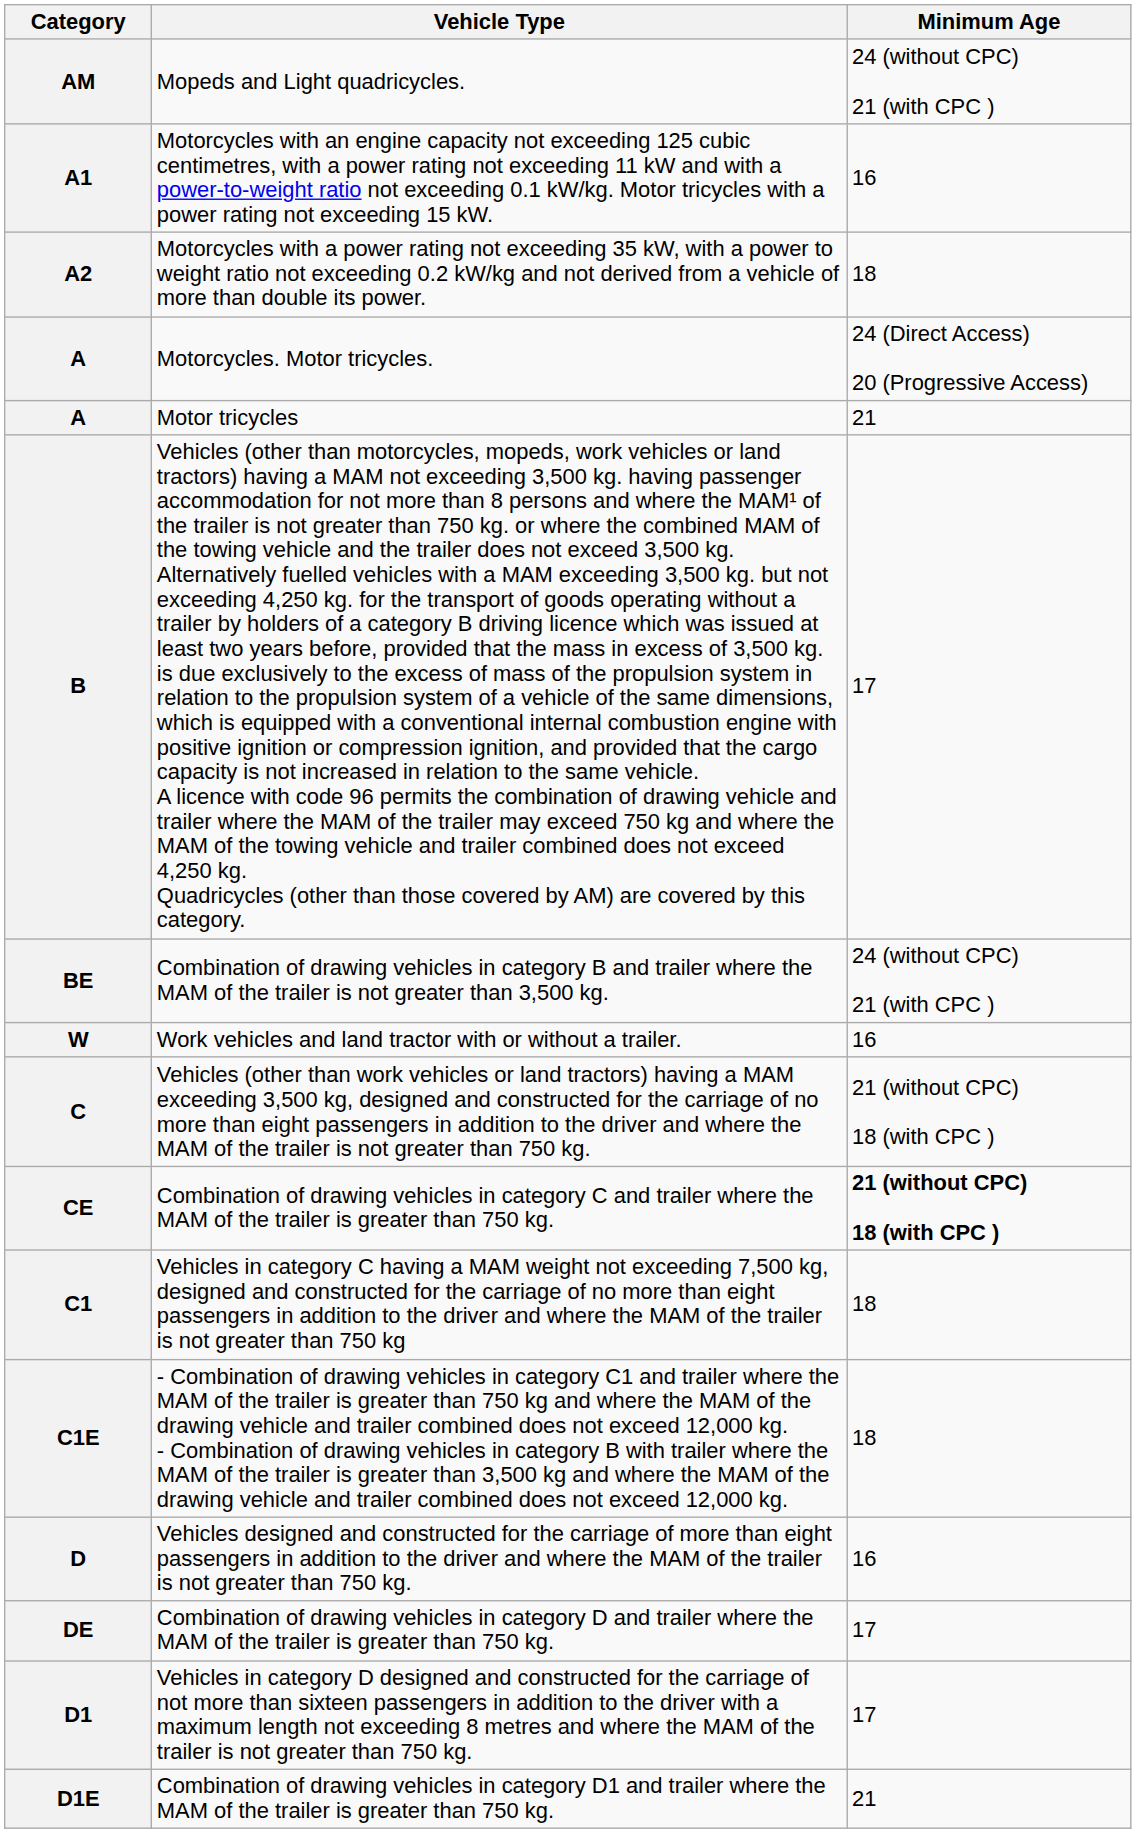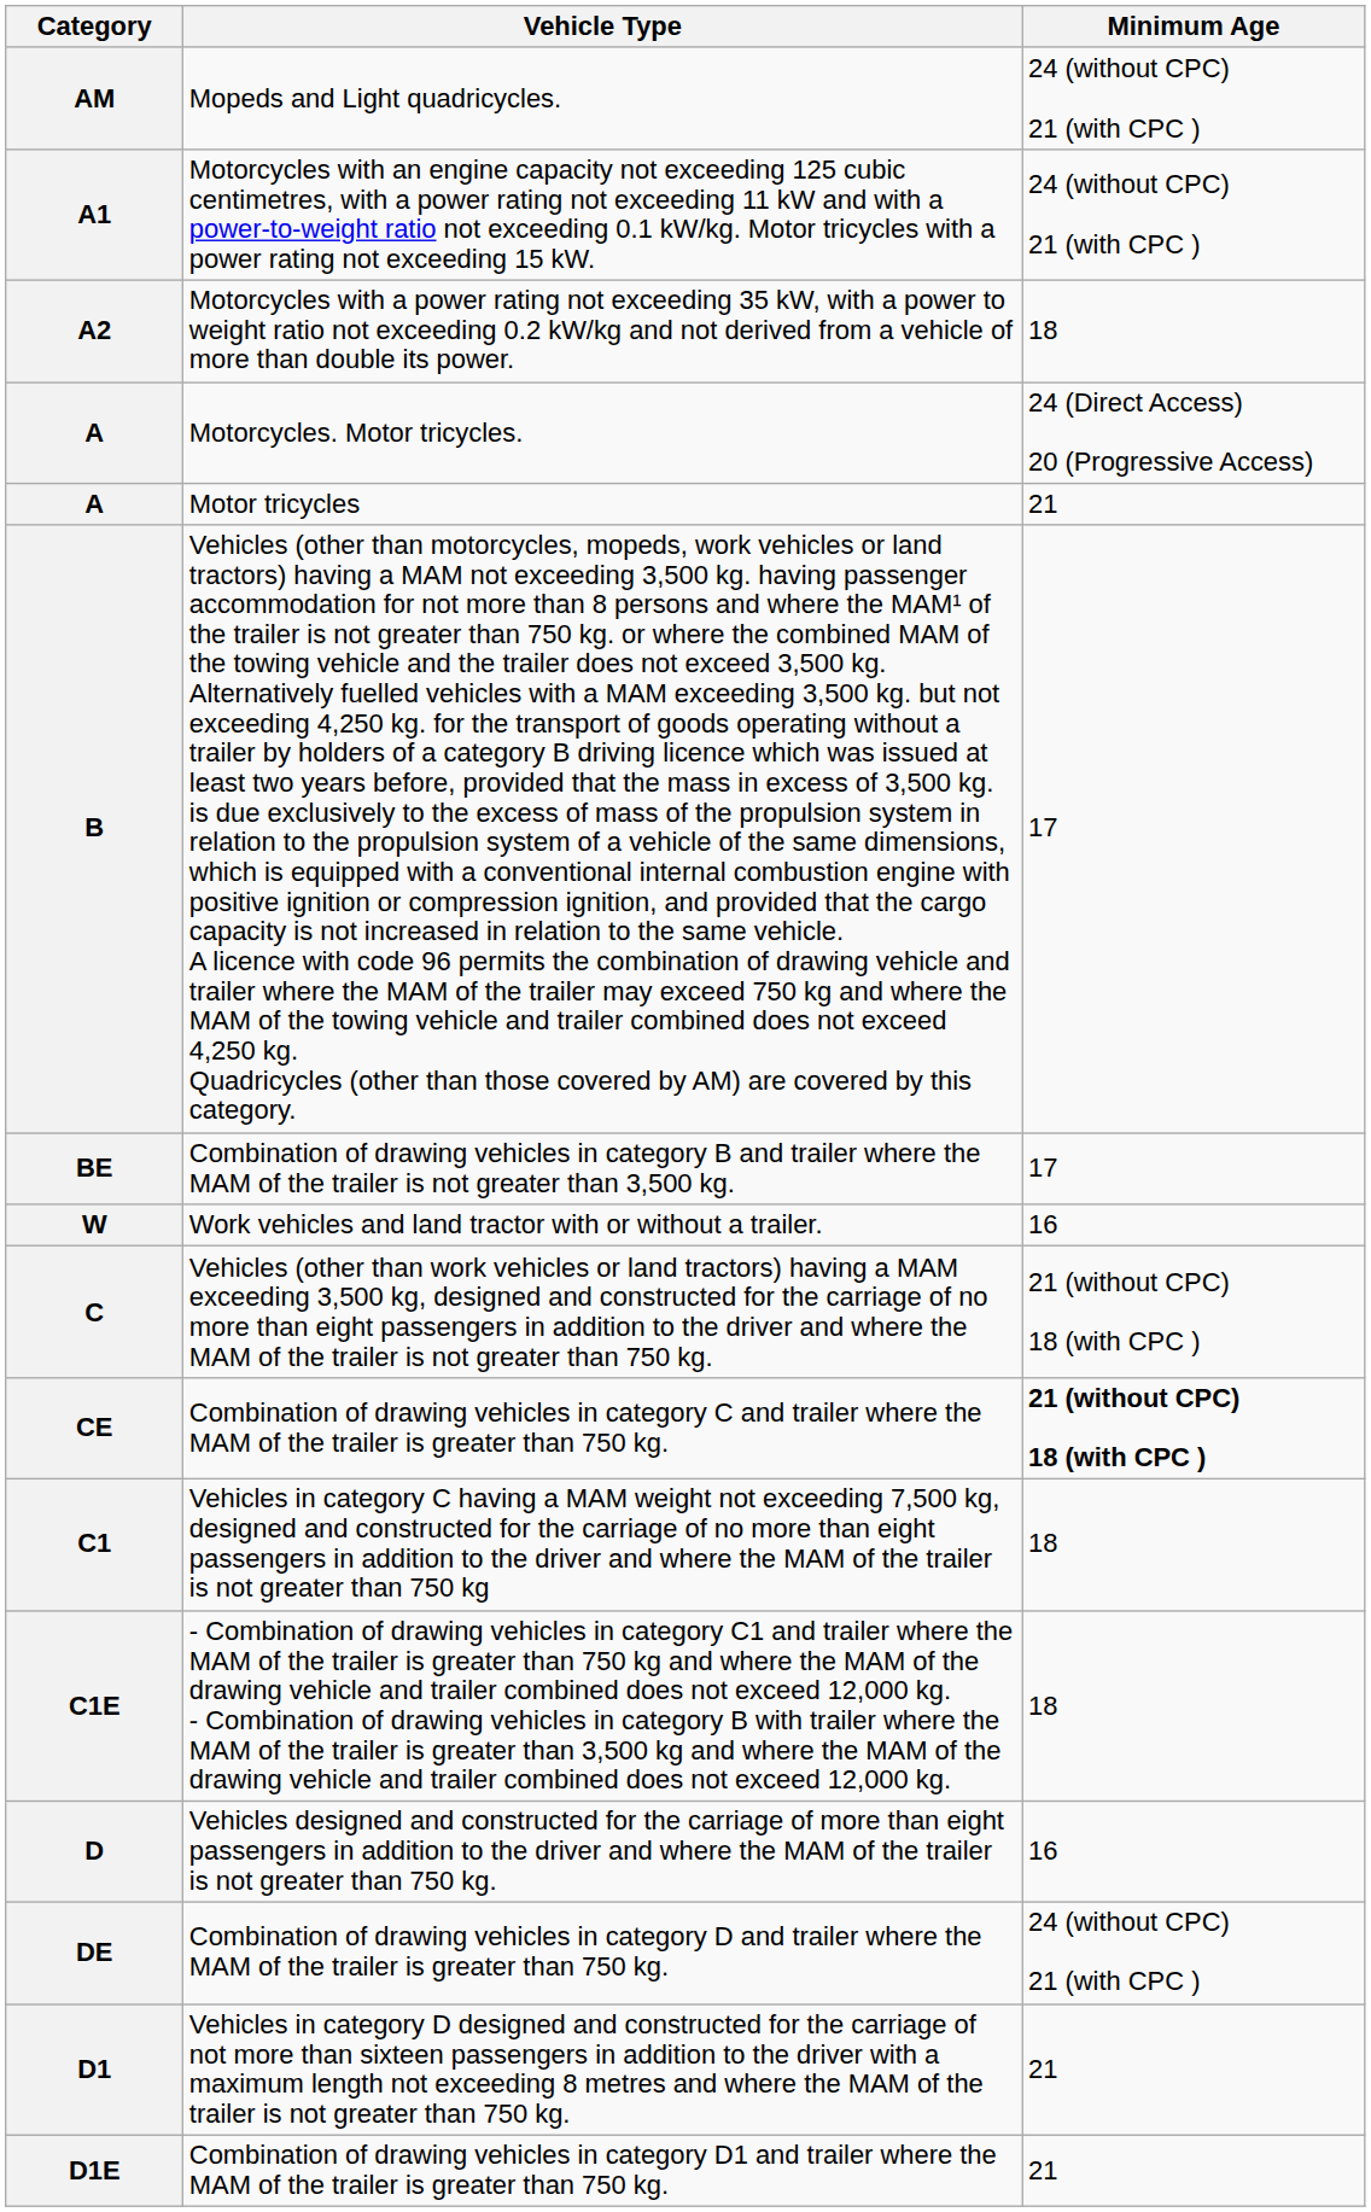 <table class="wikitable">
 <tr>
 <th width=100>Category</th>
 <th width=500>Vehicle Type</th>
 <th width=200>Minimum Age</th>
 </tr>
 <tr>
 <th>AM</th>
 <td>Mopeds and Light quadricycles.</td>
 <td><div>24 (without CPC)<br><br>21 (with CPC )</div></td>
 </tr>
 <tr>
 <th>A1</th>
 <td>Motorcycles with an engine capacity not exceeding 125 cubic centimetres, with a power rating not exceeding 11 kW and with a <a href='#'>power-to-weight ratio</a> not exceeding 0.1 kW/kg. Motor tricycles with a power rating not exceeding 15 kW.</td>
-<td><div>16</div></td>
+<td><div>24 (without CPC)<br><br>21 (with CPC )</div></td>
 </tr>
 <tr>
 <th>A2</th>
 <td>Motorcycles with a power rating not exceeding 35 kW, with a power to weight ratio not exceeding 0.2 kW/kg and not derived from a vehicle of more than double its power.</td>
 <td><div>18</div></td>
 </tr>
 <tr>
 <th>A</th>
 <td>Motorcycles. Motor tricycles.</td>
 <td><div>24 (Direct Access)<br><br>20 (Progressive Access)</div></td>
 </tr>
 <tr>
 <th>A</th>
 <td>Motor tricycles</td>
 <td><div>21</div></td>
 </tr>
 <tr>
 <th>B</th>
 <td>Vehicles (other than motorcycles, mopeds, work vehicles or land tractors) having a MAM not exceeding 3,500 kg. having passenger accommodation for not more than 8 persons and where the MAM¹ of the trailer is not greater than 750 kg. or where the combined MAM of the towing vehicle and the trailer does not exceed 3,500 kg.<br>Alternatively fuelled vehicles with a MAM exceeding 3,500 kg. but not exceeding 4,250 kg. for the transport of goods operating without a trailer by holders of a category B driving licence which was issued at least two years before, provided that the mass in excess of 3,500 kg. is due exclusively to the excess of mass of the propulsion system in relation to the propulsion system of a vehicle of the same dimensions, which is equipped with a conventional internal combustion engine with positive ignition or compression ignition, and provided that the cargo capacity is not increased in relation to the same vehicle.<br>A licence with code 96 permits the combination of drawing vehicle and trailer where the MAM of the trailer may exceed 750 kg and where the MAM of the towing vehicle and trailer combined does not exceed 4,250 kg.<br>Quadricycles (other than those covered by AM) are covered by this category.</td>
 <td><div>17</div></td>
 </tr>
 <tr>
 <th>BE</th>
 <td>Combination of drawing vehicles in category B and trailer where the MAM of the trailer is not greater than 3,500 kg.</td>
-<td><div>24 (without CPC)<br><br>21 (with CPC )</div></td>
+<td><div>17</div></td>
 </tr>
 <tr>
 <th>W</th>
 <td>Work vehicles and land tractor with or without a trailer.</td>
 <td><div> 16</div></td>
 </tr>
 <tr>
 <th>C</th>
 <td>Vehicles (other than work vehicles or land tractors) having a MAM exceeding 3,500 kg, designed and constructed for the carriage of no more than eight passengers in addition to the driver and where the MAM of the trailer is not greater than 750 kg.</td>
 <td><div>21 (without CPC)<br><br>18 (with CPC )</div></td>
 </tr>
 <tr>
 <th>CE</th>
 <td>Combination of drawing vehicles in category C and trailer where the MAM of the trailer is greater than 750 kg.</td>
 <td><strong><div> 21 (without CPC)<br><br>18 (with CPC )</div></strong></td>
 </tr>
 <tr>
 <th>C1</th>
 <td>Vehicles in category C having a MAM weight not exceeding 7,500 kg, designed and constructed for the carriage of no more than eight passengers in addition to the driver and where the MAM of the trailer is not greater than 750 kg</td>
 <td><div> 18</div></td>
 </tr>
 <tr>
 <th>C1E</th>
 <td>- Combination of drawing vehicles in category C1 and trailer where the MAM of the trailer is greater than 750 kg and where the MAM of the drawing vehicle and trailer combined does not exceed 12,000 kg.<br>- Combination of drawing vehicles in category B with trailer where the MAM of the trailer is greater than 3,500 kg and where the MAM of the drawing vehicle and trailer combined does not exceed 12,000 kg.</td>
 <td><div>18</div></td>
 </tr>
 <tr>
 <th>D</th>
 <td>Vehicles designed and constructed for the carriage of more than eight passengers in addition to the driver and where the MAM of the trailer is not greater than 750 kg.</td>
 <td><div>16</div></td>
 </tr>
 <tr>
 <th>DE</th>
 <td>Combination of drawing vehicles in category D and trailer where the MAM of the trailer is greater than 750 kg.</td>
-<td><div>17</div></td>
+<td><div>24 (without CPC)<br><br>21 (with CPC )</div></td>
 </tr>
 <tr>
 <th>D1</th>
 <td>Vehicles in category D designed and constructed for the carriage of not more than sixteen passengers in addition to the driver with a maximum length not exceeding 8 metres and where the MAM of the trailer is not greater than 750 kg.</td>
-<td><div>17</div></td>
+<td><div> 21</div></td>
 </tr>
 <tr>
 <th>D1E</th>
 <td>Combination of drawing vehicles in category D1 and trailer where the MAM of the trailer is greater than 750 kg.</td>
 <td><div> 21</div></td>
 </tr>
 </table>
